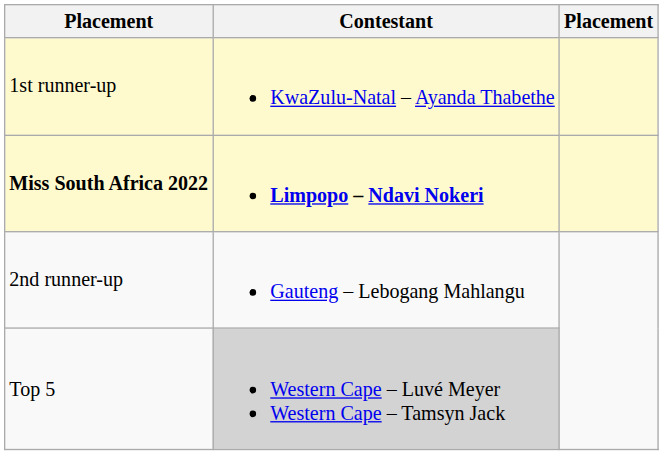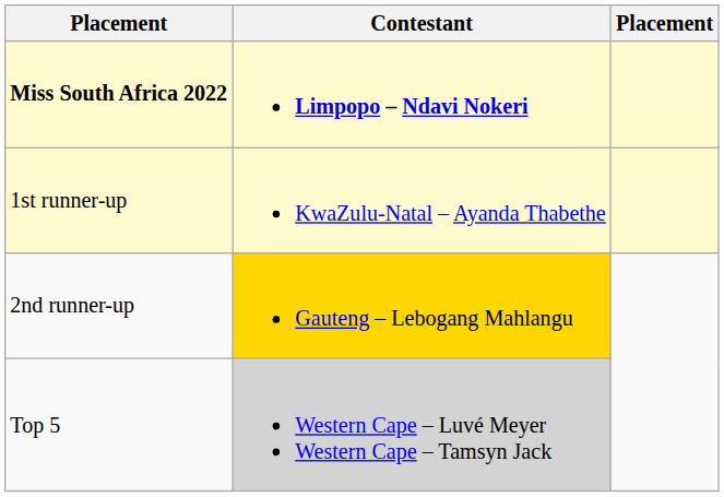 <table class="wikitable sortable" style="font-size: 95%;">
 <tr>
 <th>Placement</th>
 <th>Contestant</th>
 <th>Placement</th>
 </tr>
 <tr style="background:#FFFACD;">
+<td><strong>Miss South Africa 2022</strong></td>
+<td><br><ul><li><strong><a href='#'>Limpopo</a> – <a href='#'>Ndavi Nokeri</a></strong></li></ul></td>
+<td></td>
+</tr>
+<tr style="background:#FFFACD;">
 <td>1st runner-up</td>
 <td><br><ul><li><a href='#'>KwaZulu-Natal</a> – <a href='#'> Ayanda Thabethe</a></li></ul></td>
 <td></td>
 </tr>
-<tr style="background:#FFFACD;">
-<td><strong>Miss South Africa 2022</strong></td>
-<td><br><ul><li><strong><a href='#'>Limpopo</a> – <a href='#'>Ndavi Nokeri</a></strong></li></ul></td>
-<td></td>
-</tr>
 <tr>
 <td>2nd runner-up</td>
-<td><br><ul><li><a href='#'>Gauteng</a> – Lebogang Mahlangu</li></ul></td>
+<td style="background: gold;"><br><ul><li><a href='#'>Gauteng</a> – Lebogang Mahlangu</li></ul></td>
 </tr>
 <tr>
 <td>Top 5</td>
 <td style="background: lightgrey;"><br><ul><li><a href='#'>Western Cape</a> – Luvé Meyer</li><li><a href='#'>Western Cape</a> – Tamsyn Jack</li></ul></td>
 </tr>
 </table>
